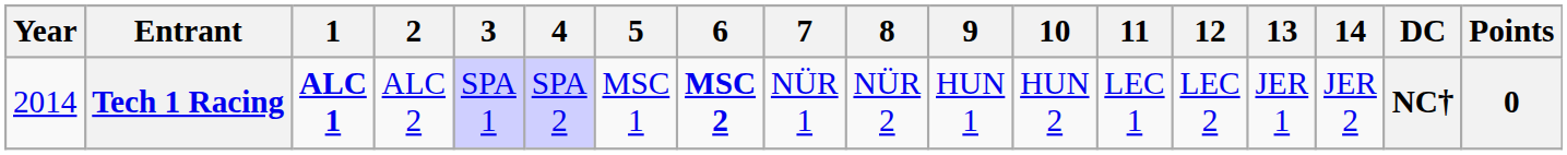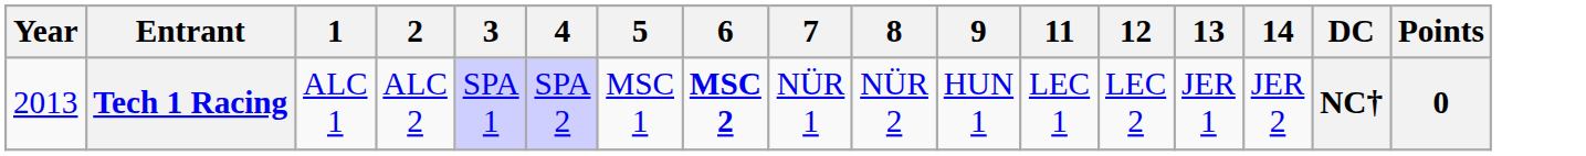 <table class="wikitable" style="text-align:center; font-size:85%">
 <tr>
 <th>Year</th>
 <th>Entrant</th>
 <th>1</th>
 <th>2</th>
 <th>3</th>
 <th>4</th>
 <th>5</th>
 <th>6</th>
 <th>7</th>
 <th>8</th>
 <th>9</th>
-<th>10</th>
 <th>11</th>
 <th>12</th>
 <th>13</th>
 <th>14</th>
 <th>DC</th>
 <th>Points</th>
 </tr>
 <tr>
-<td><a href='#'>2014</a></td>
+<td><a href='#'>2013</a></td>
 <th nowrap><a href='#'>Tech 1 Racing</a></th>
-<td style="background:#;"><strong><a href='#'>ALC<br>1</a><br></strong></td>
+<td style="background:#;"><a href='#'>ALC<br>1</a><br></td>
 <td style="background:#;"><a href='#'>ALC<br>2</a><br></td>
 <td style="background:#cfcfff;"><a href='#'>SPA<br>1</a><br></td>
 <td style="background:#cfcfff;"><a href='#'>SPA<br>2</a><br></td>
 <td style="background:#;"><a href='#'>MSC<br>1</a><br></td>
 <td style="background:#;"><strong><a href='#'>MSC<br>2</a><br></strong></td>
 <td style="background:#;"><a href='#'>NÜR<br>1</a><br></td>
 <td style="background:#;"><a href='#'>NÜR<br>2</a><br></td>
 <td style="background:#;"><a href='#'>HUN<br>1</a><br></td>
-<td style="background:#;"><a href='#'>HUN<br>2</a><br></td>
 <td style="background:#;"><a href='#'>LEC<br>1</a><br></td>
 <td style="background:#;"><a href='#'>LEC<br>2</a><br></td>
 <td style="background:#;"><a href='#'>JER<br>1</a><br></td>
 <td style="background:#;"><a href='#'>JER<br>2</a><br></td>
 <th>NC†</th>
 <th>0</th>
 </tr>
 </table>
